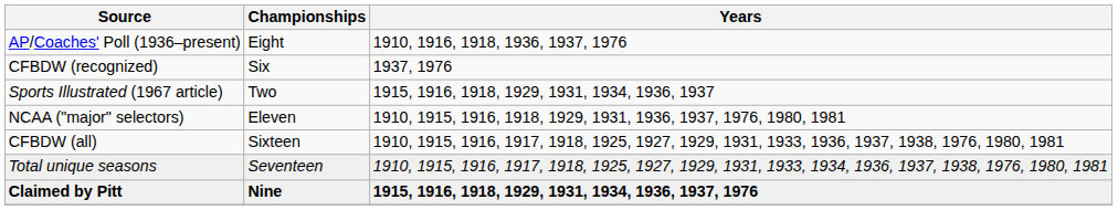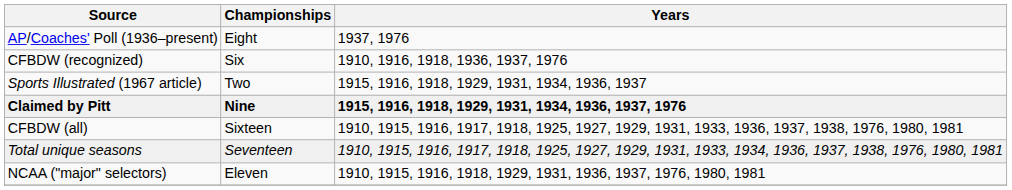 <table class="wikitable">
 <tr>
 <th>Source</th>
 <th>Championships</th>
 <th>Years</th>
 </tr>
 <tr>
 <td><a href='#'>AP</a>/<a href='#'>Coaches'</a> Poll (1936–present)</td>
 <td>Eight</td>
-<td>1910, 1916, 1918, 1936, 1937, 1976</td>
+<td>1937, 1976</td>
 </tr>
 <tr>
 <td>CFBDW (recognized)</td>
 <td>Six</td>
-<td>1937, 1976</td>
+<td>1910, 1916, 1918, 1936, 1937, 1976</td>
 </tr>
 <tr>
 <td><em>Sports Illustrated</em> (1967 article)</td>
 <td>Two</td>
 <td>1915, 1916, 1918, 1929, 1931, 1934, 1936, 1937</td>
 </tr>
-<tr>
-<td>NCAA ("major" selectors)</td>
-<td>Eleven</td>
-<td>1910, 1915, 1916, 1918, 1929, 1931, 1936, 1937, 1976, 1980, 1981</td>
+<tr style="font-weight:bold; background:#F0F0F0; ">
+<td>Claimed by Pitt</td>
+<td>Nine</td>
+<td>1915, 1916, 1918, 1929, 1931, 1934, 1936, 1937, 1976</td>
 </tr>
 <tr>
 <td>CFBDW (all)</td>
 <td>Sixteen</td>
 <td>1910, 1915, 1916, 1917, 1918, 1925, 1927, 1929, 1931, 1933, 1936, 1937, 1938, 1976, 1980, 1981</td>
 </tr>
 <tr style="font-style:italic; background:#F0F0F0; ">
 <td>Total unique seasons</td>
 <td>Seventeen</td>
 <td>1910, 1915, 1916, 1917, 1918, 1925, 1927, 1929, 1931, 1933, 1934, 1936, 1937, 1938, 1976, 1980, 1981</td>
 </tr>
-<tr style="font-weight:bold; background:#F0F0F0; ">
-<td>Claimed by Pitt</td>
-<td>Nine</td>
-<td>1915, 1916, 1918, 1929, 1931, 1934, 1936, 1937, 1976</td>
+<tr>
+<td>NCAA ("major" selectors)</td>
+<td>Eleven</td>
+<td>1910, 1915, 1916, 1918, 1929, 1931, 1936, 1937, 1976, 1980, 1981</td>
 </tr>
 <tr>
 </tr>
 </table>
